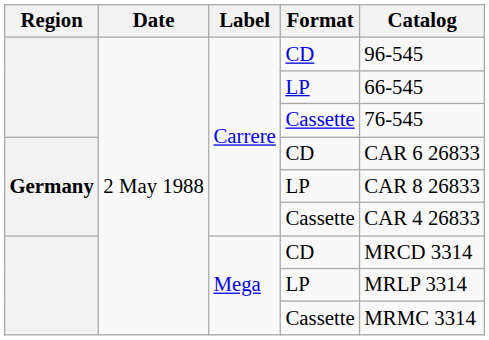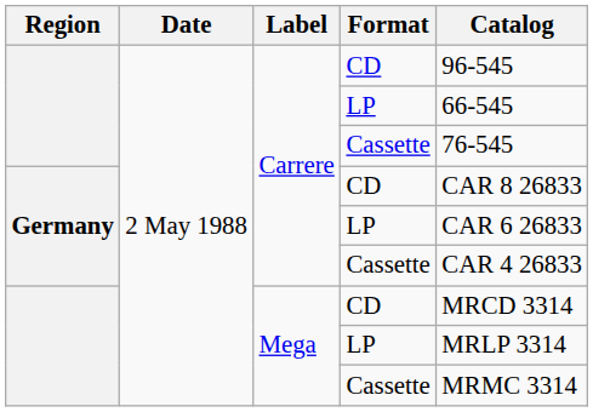 <table class="wikitable plainrowheaders">
 <tr>
 <th>Region</th>
 <th>Date</th>
 <th>Label</th>
 <th>Format</th>
 <th>Catalog</th>
 </tr>
 <tr>
 <th scope="row" rowspan="3"></th>
 <td rowspan="9">2 May 1988</td>
 <td rowspan="6"><a href='#'>Carrere</a></td>
 <td><a href='#'>CD</a></td>
 <td>96-545</td>
 </tr>
 <tr>
 <td><a href='#'>LP</a></td>
 <td>66-545</td>
 </tr>
 <tr>
 <td><a href='#'>Cassette</a></td>
 <td>76-545</td>
 </tr>
 <tr>
 <th scope="row" rowspan="3">Germany</th>
 <td>CD</td>
-<td>CAR 6 26833</td>
+<td>CAR 8 26833</td>
 </tr>
 <tr>
 <td>LP</td>
-<td>CAR 8 26833</td>
+<td>CAR 6 26833</td>
 </tr>
 <tr>
 <td>Cassette</td>
 <td>CAR 4 26833</td>
 </tr>
 <tr>
 <th scope="row" rowspan="3"></th>
 <td rowspan="3"><a href='#'>Mega</a></td>
 <td>CD</td>
 <td>MRCD 3314</td>
 </tr>
 <tr>
 <td>LP</td>
 <td>MRLP 3314</td>
 </tr>
 <tr>
 <td>Cassette</td>
 <td>MRMC 3314</td>
 </tr>
 </table>
